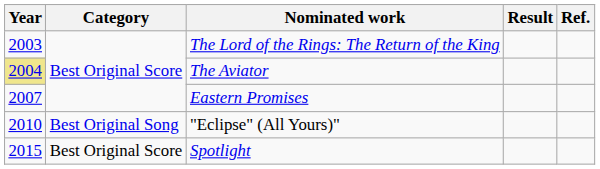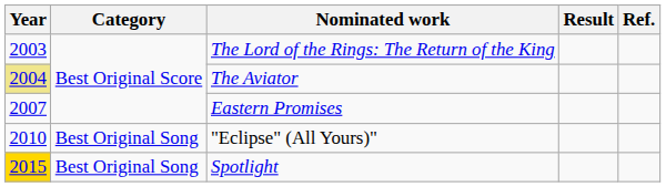 <table class="wikitable">
 <tr>
 <th>Year</th>
 <th>Category</th>
 <th>Nominated work</th>
 <th>Result</th>
 <th>Ref.</th>
 </tr>
 <tr>
 <td><a href='#'>2003</a></td>
 <td rowspan="3"><a href='#'>Best Original Score</a></td>
 <td><em><a href='#'>The Lord of the Rings: The Return of the King</a></em></td>
 <td></td>
 <td align="center"></td>
 </tr>
 <tr>
 <td style="background: khaki;"><a href='#'>2004</a></td>
 <td><em><a href='#'>The Aviator</a></em></td>
 <td></td>
 <td align="center"></td>
 </tr>
 <tr>
 <td><a href='#'>2007</a></td>
 <td><em><a href='#'>Eastern Promises</a></em></td>
 <td></td>
 <td align="center"></td>
 </tr>
 <tr>
 <td><a href='#'>2010</a></td>
 <td><a href='#'>Best Original Song</a></td>
 <td>"Eclipse" (All Yours)"  <br> </td>
 <td></td>
 <td align="center"></td>
 </tr>
 <tr>
-<td><a href='#'>2015</a></td>
-<td>Best Original Score</td>
+<td style="background: gold;"><a href='#'>2015</a></td>
+<td><a href='#'>Best Original Song</a></td>
 <td><em><a href='#'>Spotlight</a></em></td>
 <td></td>
 <td align="center"></td>
 </tr>
 </table>
